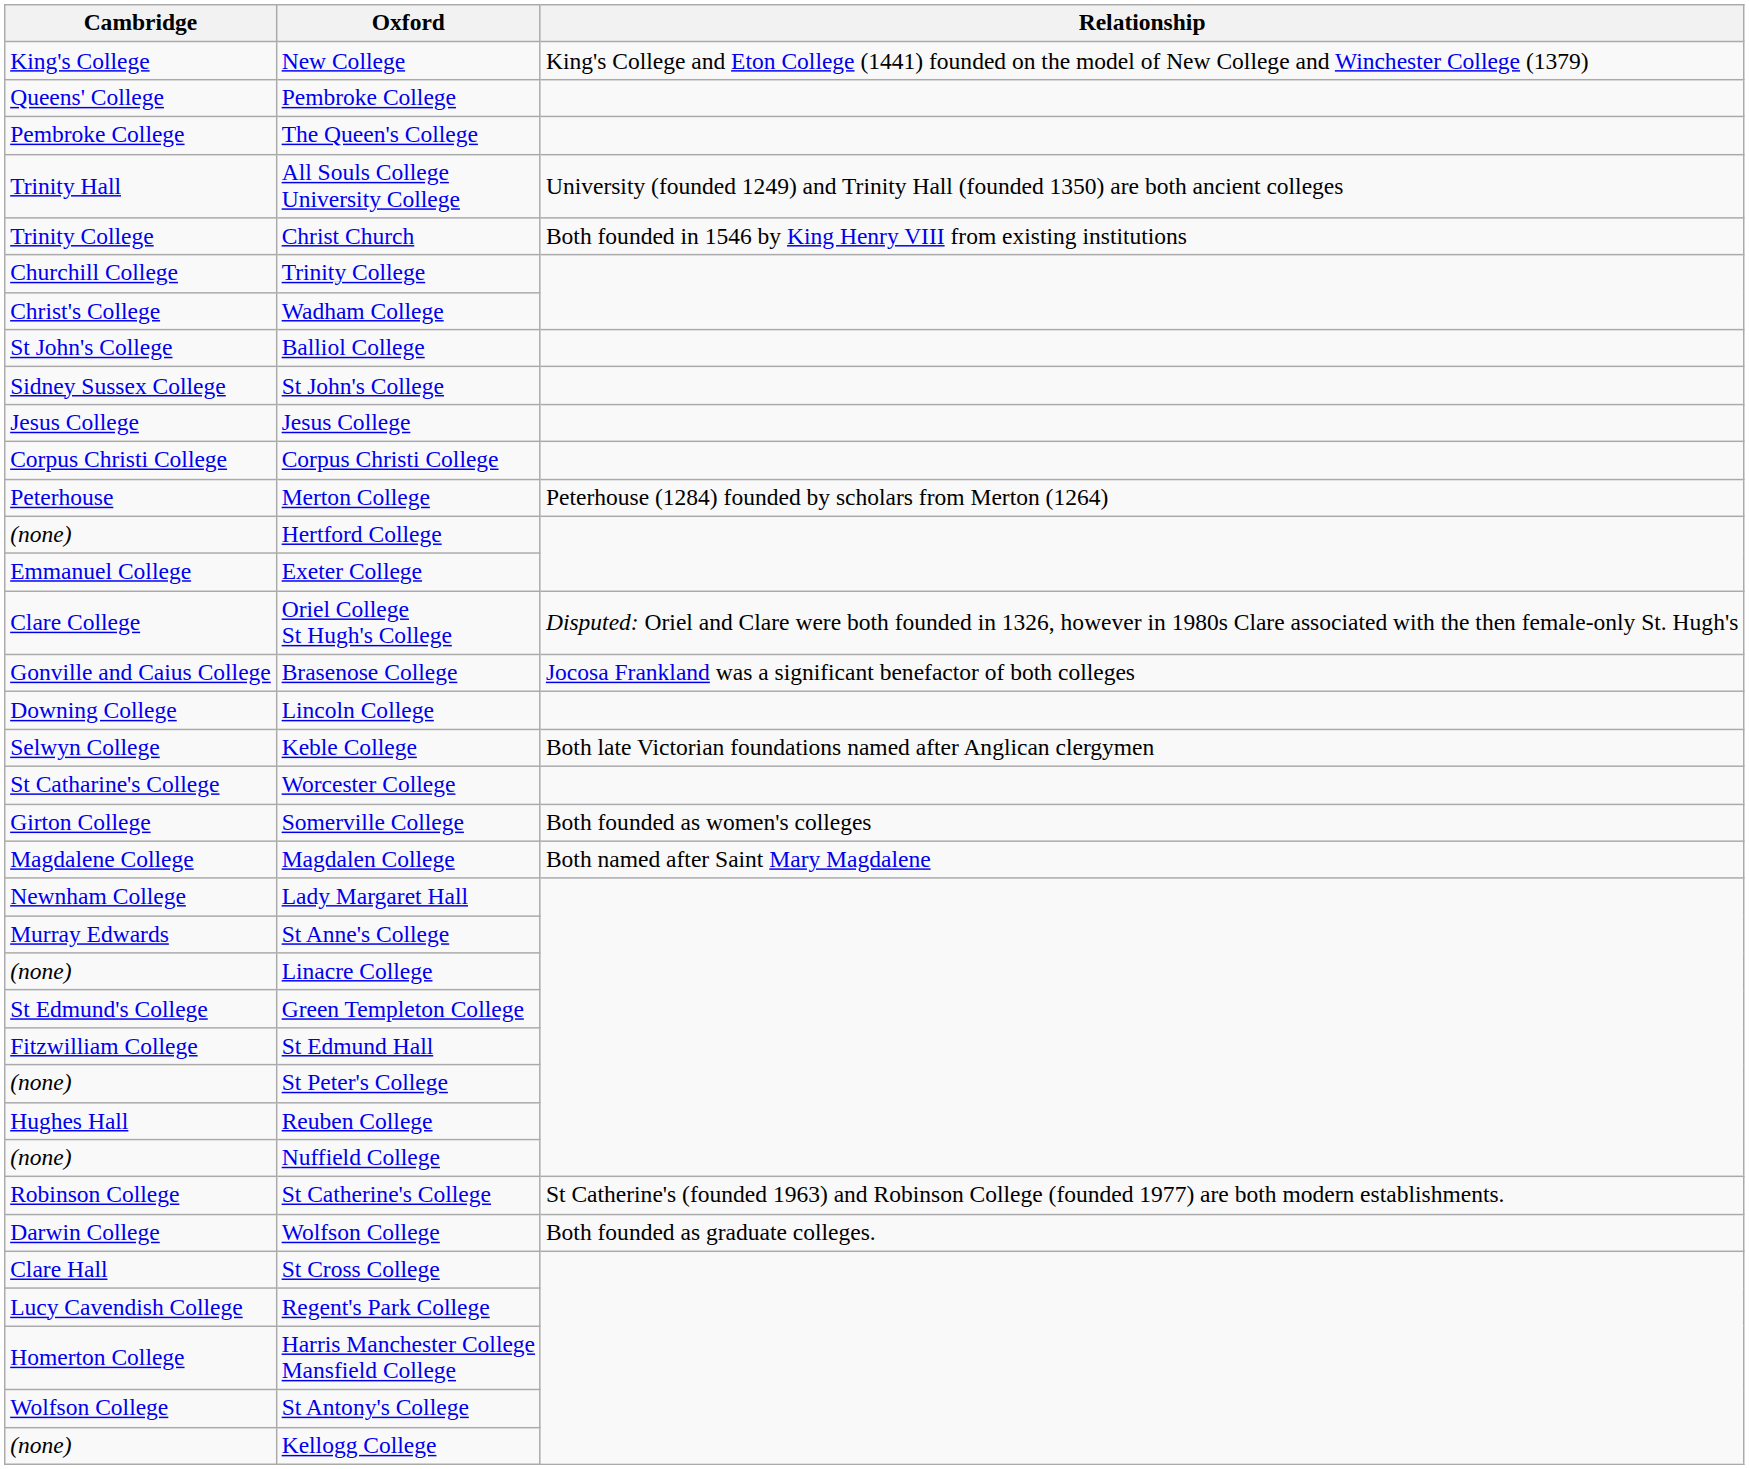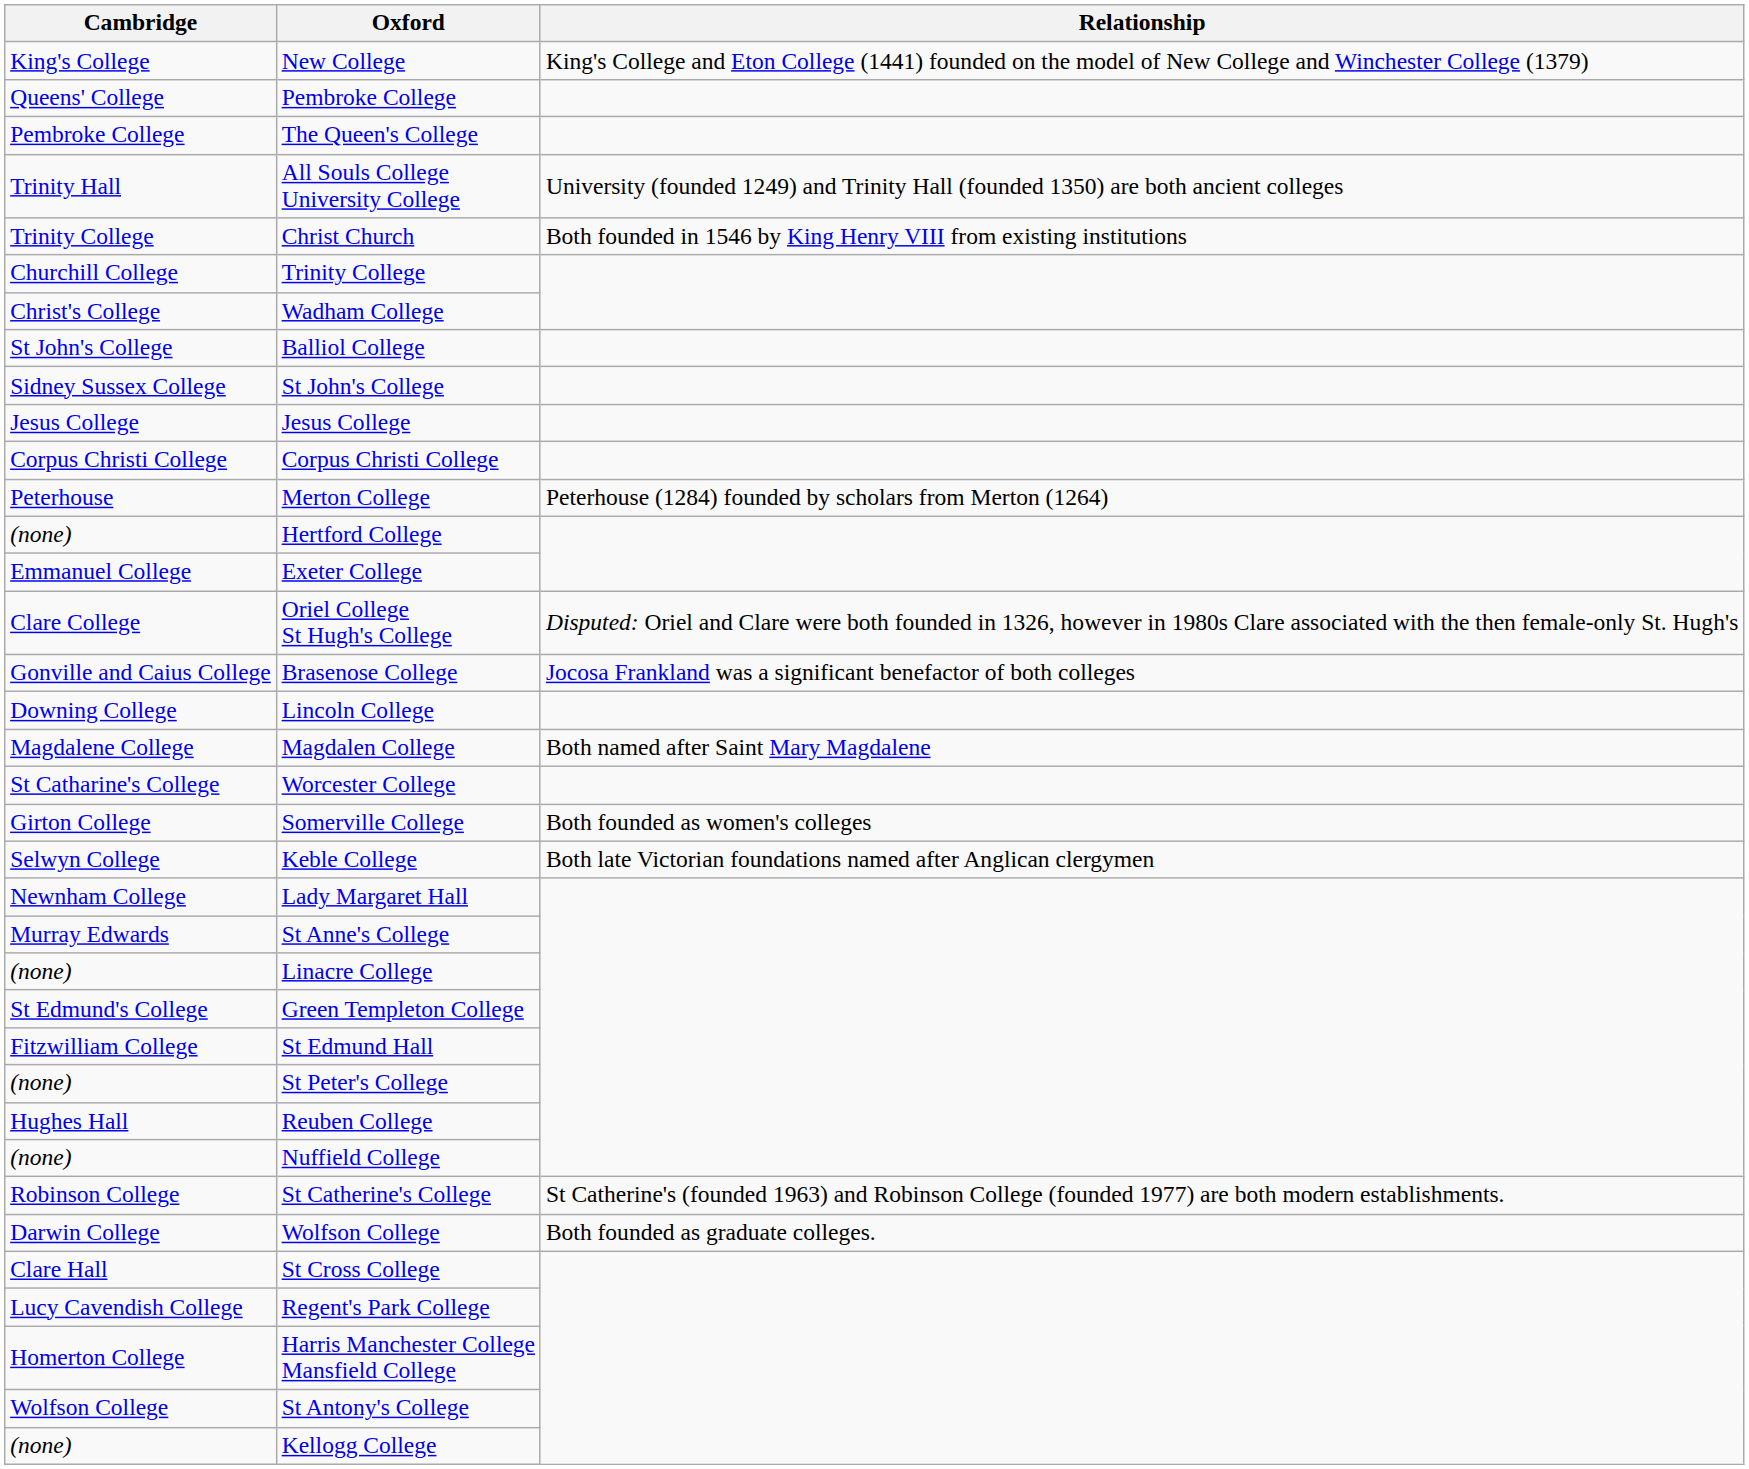 <table class="wikitable sortable">
 <tr>
 <th>Cambridge</th>
 <th>Oxford</th>
 <th>Relationship</th>
 </tr>
 <tr>
 <td><a href='#'>King's College</a></td>
 <td><a href='#'>New College</a></td>
 <td>King's College and <a href='#'>Eton College</a> (1441) founded on the model of New College and <a href='#'>Winchester College</a> (1379)</td>
 </tr>
 <tr>
 <td><a href='#'>Queens' College</a></td>
 <td><a href='#'>Pembroke College</a></td>
 <td></td>
 </tr>
 <tr>
 <td><a href='#'>Pembroke College</a></td>
 <td><a href='#'>The Queen's College</a></td>
 </tr>
 <tr>
 <td><a href='#'>Trinity Hall</a></td>
 <td><a href='#'>All Souls College</a><br> <a href='#'>University College</a></td>
 <td>University (founded 1249) and Trinity Hall (founded 1350) are both ancient colleges</td>
 </tr>
 <tr>
 <td><a href='#'>Trinity College</a></td>
 <td><a href='#'>Christ Church</a></td>
 <td>Both founded in 1546 by <a href='#'>King Henry VIII</a> from existing institutions</td>
 </tr>
 <tr>
 <td><a href='#'>Churchill College</a></td>
 <td><a href='#'>Trinity College</a></td>
 </tr>
 <tr>
 <td><a href='#'>Christ's College</a></td>
 <td><a href='#'>Wadham College</a></td>
 </tr>
 <tr>
 <td><a href='#'>St John's College</a></td>
 <td><a href='#'>Balliol College</a></td>
 <td></td>
 </tr>
 <tr>
 <td><a href='#'>Sidney Sussex College</a></td>
 <td><a href='#'>St John's College</a></td>
 </tr>
 <tr>
 <td><a href='#'>Jesus College</a></td>
 <td><a href='#'>Jesus College</a></td>
 <td></td>
 </tr>
 <tr>
 <td><a href='#'>Corpus Christi College</a></td>
 <td><a href='#'>Corpus Christi College</a></td>
 <td></td>
 </tr>
 <tr>
 <td><a href='#'>Peterhouse</a></td>
 <td><a href='#'>Merton College</a></td>
 <td>Peterhouse (1284) founded by scholars from Merton (1264)</td>
 </tr>
 <tr>
 <td><em>(none)</em></td>
 <td><a href='#'>Hertford College</a></td>
 </tr>
 <tr>
 <td><a href='#'>Emmanuel College</a></td>
 <td><a href='#'>Exeter College</a></td>
 </tr>
 <tr>
 <td><a href='#'>Clare College</a></td>
 <td><a href='#'>Oriel College</a><br><a href='#'>St Hugh's College</a></td>
 <td><em>Disputed:</em> Oriel and Clare were both founded in 1326, however in 1980s Clare associated with the then female-only St. Hugh's</td>
 </tr>
 <tr>
 <td><a href='#'>Gonville and Caius College</a></td>
 <td><a href='#'>Brasenose College</a></td>
 <td><a href='#'>Jocosa Frankland</a> was a significant benefactor of both colleges</td>
 </tr>
 <tr>
 <td><a href='#'>Downing College</a></td>
 <td><a href='#'>Lincoln College</a></td>
 </tr>
 <tr>
-<td><a href='#'>Selwyn College</a></td>
-<td><a href='#'>Keble College</a></td>
-<td>Both late Victorian foundations  named after Anglican clergymen</td>
+<td><a href='#'>Magdalene College</a></td>
+<td><a href='#'>Magdalen College</a></td>
+<td>Both named after Saint <a href='#'>Mary Magdalene</a></td>
 </tr>
 <tr>
 <td><a href='#'>St Catharine's College</a></td>
 <td><a href='#'>Worcester College</a></td>
 </tr>
 <tr>
 <td><a href='#'>Girton College</a></td>
 <td><a href='#'>Somerville College</a></td>
 <td>Both founded as women's colleges</td>
 </tr>
 <tr>
-<td><a href='#'>Magdalene College</a></td>
-<td><a href='#'>Magdalen College</a></td>
-<td>Both named after Saint <a href='#'>Mary Magdalene</a></td>
+<td><a href='#'>Selwyn College</a></td>
+<td><a href='#'>Keble College</a></td>
+<td>Both late Victorian foundations  named after Anglican clergymen</td>
 </tr>
 <tr>
 <td><a href='#'>Newnham College</a></td>
 <td><a href='#'>Lady Margaret Hall</a></td>
 </tr>
 <tr>
 <td><a href='#'>Murray Edwards</a></td>
 <td><a href='#'>St Anne's College</a></td>
 </tr>
 <tr>
 <td><em>(none)</em></td>
 <td><a href='#'>Linacre College</a></td>
 </tr>
 <tr>
 <td><a href='#'>St Edmund's College</a></td>
 <td><a href='#'>Green Templeton College</a></td>
 </tr>
 <tr>
 <td><a href='#'>Fitzwilliam College</a></td>
 <td><a href='#'>St Edmund Hall</a></td>
 </tr>
 <tr>
 <td><em>(none)</em></td>
 <td><a href='#'>St Peter's College</a></td>
 </tr>
 <tr>
 <td><a href='#'>Hughes Hall</a></td>
 <td><a href='#'>Reuben College</a></td>
 </tr>
 <tr>
 <td><em>(none)</em></td>
 <td><a href='#'>Nuffield College</a></td>
 </tr>
 <tr>
 <td><a href='#'>Robinson College</a></td>
 <td><a href='#'>St Catherine's College</a></td>
 <td>St Catherine's (founded 1963) and Robinson College (founded 1977) are both modern establishments.</td>
 </tr>
 <tr>
 <td><a href='#'>Darwin College</a></td>
 <td><a href='#'>Wolfson College</a></td>
 <td>Both founded as graduate colleges.</td>
 </tr>
 <tr>
 <td><a href='#'>Clare Hall</a></td>
 <td><a href='#'>St Cross College</a></td>
 </tr>
 <tr>
 <td><a href='#'>Lucy Cavendish College</a></td>
 <td><a href='#'>Regent's Park College</a></td>
 </tr>
 <tr>
 <td><a href='#'>Homerton College</a></td>
 <td><a href='#'>Harris Manchester College</a><br> <a href='#'>Mansfield College</a></td>
 </tr>
 <tr>
 <td><a href='#'>Wolfson College</a></td>
 <td><a href='#'>St Antony's College</a></td>
 </tr>
 <tr>
 <td><em>(none)</em></td>
 <td><a href='#'>Kellogg College</a></td>
 </tr>
 <tr>
 </tr>
 </table>
